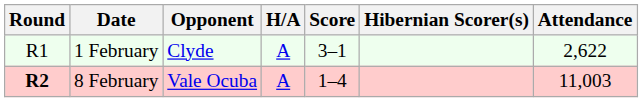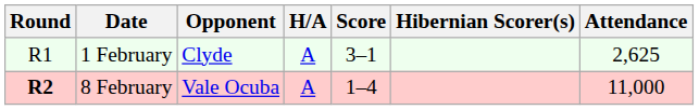 <table class="wikitable" style="text-align:center">
 <tr>
 <th>Round</th>
 <th>Date</th>
 <th>Opponent</th>
 <th>H/A</th>
 <th>Score</th>
 <th>Hibernian Scorer(s)</th>
 <th>Attendance</th>
 </tr>
 <tr bgcolor=#EEFFEE>
 <td>R1</td>
 <td align=left>1 February</td>
 <td align=left><a href='#'>Clyde</a></td>
 <td><a href='#'>A</a></td>
 <td>3–1</td>
 <td align=left></td>
-<td>2,622</td>
+<td>2,625</td>
 </tr>
 <tr bgcolor=#FFCCCC>
 <td><strong>R2</strong></td>
 <td align=left>8 February</td>
 <td align=left><a href='#'>Vale Ocuba</a></td>
 <td><a href='#'>A</a></td>
 <td>1–4</td>
 <td align=left></td>
-<td>11,003</td>
+<td>11,000</td>
 </tr>
 </table>
